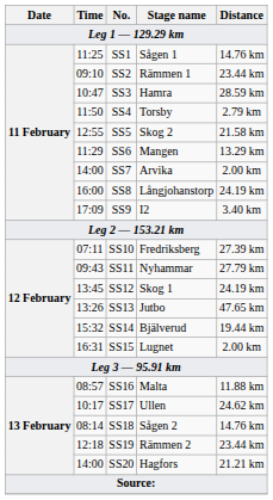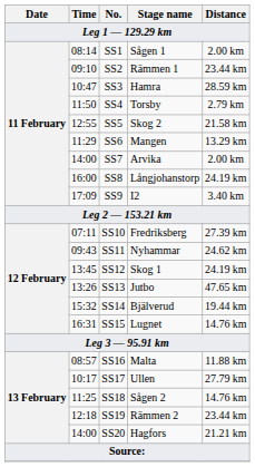 <table class="wikitable" style="font-size: 85%;">
 <tr>
 <th>Date</th>
 <th>Time</th>
 <th>No.</th>
 <th>Stage name</th>
 <th>Distance</th>
 </tr>
 <tr>
 <td style="background-color:#EAECF0; text-align:center" colspan="5"><strong><em>Leg 1 — 129.29 km</em></strong></td>
 </tr>
 <tr>
 <th rowspan="9">11 February</th>
-<td align="center">11:25</td>
+<td align="center">08:14</td>
 <td align="center">SS1</td>
 <td>Sågen 1</td>
-<td align="center">14.76 km</td>
+<td align="center">2.00 km</td>
 </tr>
 <tr>
 <td align="center">09:10</td>
 <td align="center">SS2</td>
 <td>Rämmen 1</td>
 <td align="center">23.44 km</td>
 </tr>
 <tr>
 <td align="center">10:47</td>
 <td align="center">SS3</td>
 <td>Hamra</td>
 <td align="center">28.59 km</td>
 </tr>
 <tr>
 <td align="center">11:50</td>
 <td align="center">SS4</td>
 <td>Torsby</td>
 <td align="center">2.79 km</td>
 </tr>
 <tr>
 <td align="center">12:55</td>
 <td align="center">SS5</td>
 <td>Skog 2</td>
 <td align="center">21.58 km</td>
 </tr>
 <tr>
 <td align="center">11:29</td>
 <td align="center">SS6</td>
 <td>Mangen</td>
 <td align="center">13.29 km</td>
 </tr>
 <tr>
 <td align="center">14:00</td>
 <td align="center">SS7</td>
 <td>Arvika</td>
 <td align="center">2.00 km</td>
 </tr>
 <tr>
 <td align="center">16:00</td>
 <td align="center">SS8</td>
 <td>Långjohanstorp</td>
 <td align="center">24.19 km</td>
 </tr>
 <tr>
 <td align="center">17:09</td>
 <td align="center">SS9</td>
 <td>I2</td>
 <td align="center">3.40 km</td>
 </tr>
 <tr>
 <td style="background-color:#EAECF0; text-align:center" colspan="5"><strong><em>Leg 2 — 153.21 km</em></strong></td>
 </tr>
 <tr>
 <th rowspan="6">12 February</th>
 <td align="center">07:11</td>
 <td align="center">SS10</td>
 <td>Fredriksberg</td>
 <td align="center">27.39 km</td>
 </tr>
 <tr>
 <td align="center">09:43</td>
 <td align="center">SS11</td>
 <td>Nyhammar</td>
-<td align="center">27.79 km</td>
+<td align="center">24.62 km</td>
 </tr>
 <tr>
 <td align="center">13:45</td>
 <td align="center">SS12</td>
 <td>Skog 1</td>
 <td align="center">24.19 km</td>
 </tr>
 <tr>
 <td align="center">13:26</td>
 <td align="center">SS13</td>
 <td>Jutbo</td>
 <td align="center">47.65 km</td>
 </tr>
 <tr>
 <td align="center">15:32</td>
 <td align="center">SS14</td>
 <td>Bjälverud</td>
 <td align="center">19.44 km</td>
 </tr>
 <tr>
 <td align="center">16:31</td>
 <td align="center">SS15</td>
 <td>Lugnet</td>
-<td align="center">2.00 km</td>
+<td align="center">14.76 km</td>
 </tr>
 <tr>
 <td style="background-color:#EAECF0; text-align:center" colspan="5"><strong><em>Leg 3 — 95.91 km</em></strong></td>
 </tr>
 <tr>
 <th rowspan="5">13 February</th>
 <td align="center">08:57</td>
 <td align="center">SS16</td>
 <td>Malta</td>
 <td align="center">11.88 km</td>
 </tr>
 <tr>
 <td align="center">10:17</td>
 <td align="center">SS17</td>
 <td>Ullen</td>
-<td align="center">24.62 km</td>
+<td align="center">27.79 km</td>
 </tr>
 <tr>
-<td align="center">08:14</td>
+<td align="center">11:25</td>
 <td align="center">SS18</td>
 <td>Sågen 2</td>
 <td align="center">14.76 km</td>
 </tr>
 <tr>
 <td align="center">12:18</td>
 <td align="center">SS19</td>
 <td>Rämmen 2</td>
 <td align="center">23.44 km</td>
 </tr>
 <tr>
 <td align="center">14:00</td>
 <td align="center">SS20</td>
 <td>Hagfors</td>
 <td align="center">21.21 km</td>
 </tr>
 <tr>
 <td style="background-color:#EAECF0; text-align:center" colspan="5"><strong>Source:</strong></td>
 </tr>
 <tr>
 </tr>
 </table>
